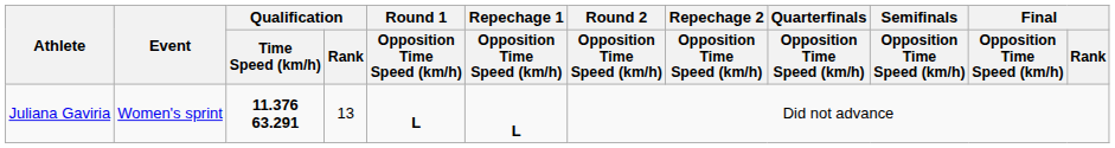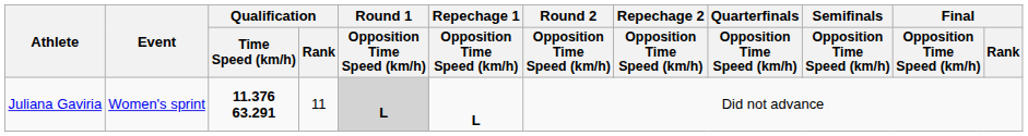 <table class="wikitable" style="font-size:90%">
 <tr>
 <th rowspan="2">Athlete</th>
 <th rowspan="2">Event</th>
 <th colspan=2>Qualification</th>
 <th>Round 1</th>
 <th>Repechage 1</th>
 <th>Round 2</th>
 <th>Repechage 2</th>
 <th>Quarterfinals</th>
 <th>Semifinals</th>
 <th colspan=2>Final</th>
 </tr>
 <tr style="font-size:95%">
 <th>Time<br>Speed (km/h)</th>
 <th>Rank</th>
 <th>Opposition<br>Time<br>Speed (km/h)</th>
 <th>Opposition<br>Time<br>Speed (km/h)</th>
 <th>Opposition<br>Time<br>Speed (km/h)</th>
 <th>Opposition<br>Time<br>Speed (km/h)</th>
 <th>Opposition<br>Time<br>Speed (km/h)</th>
 <th>Opposition<br>Time<br>Speed (km/h)</th>
 <th>Opposition<br>Time<br>Speed (km/h)</th>
 <th>Rank</th>
 </tr>
 <tr align=center>
 <td align=left><a href='#'>Juliana Gaviria</a></td>
 <td align=left><a href='#'>Women's sprint</a></td>
 <td><strong>11.376<br>63.291</strong></td>
-<td>13</td>
-<td><br><strong>L</strong></td>
+<td>11</td>
+<td style="background: lightgrey;"><br><strong>L</strong></td>
 <td><br><br><strong>L</strong></td>
 <td colspan=6>Did not advance</td>
 </tr>
 </table>
